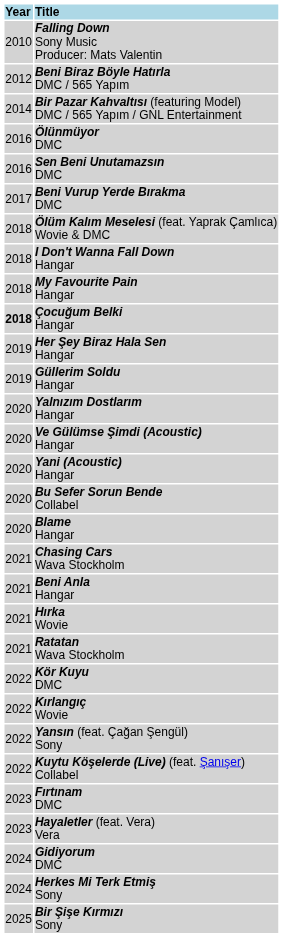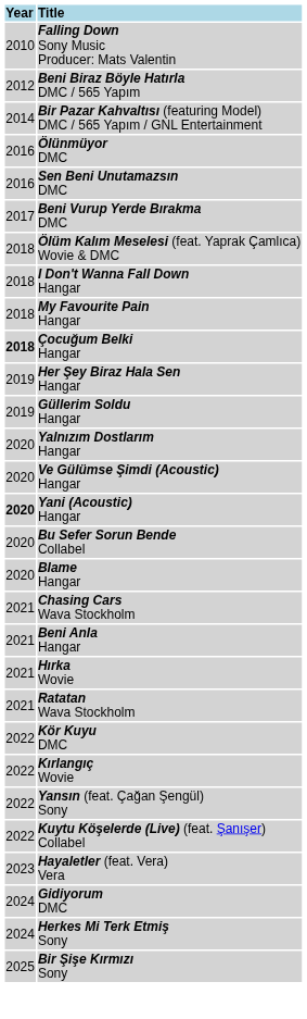 <table border ="0">
 <tr>
 <td bgcolor=lightblue><strong>Year</strong></td>
 <td bgcolor =lightblue><strong>Title</strong></td>
 </tr>
 <tr bgcolor=lightgrey>
 <td>2010</td>
 <td><strong><em>Falling Down</em></strong><br>Sony Music<br>Producer: Mats Valentin</td>
 </tr>
 <tr bgcolor=lightgrey>
 <td>2012</td>
 <td><strong><em>Beni Biraz Böyle Hatırla</em></strong><br>DMC / 565 Yapım</td>
 </tr>
 <tr bgcolor=lightgrey>
 <td>2014</td>
 <td><strong><em>Bir Pazar Kahvaltısı</em></strong> (featuring Model)<br>DMC / 565 Yapım / GNL Entertainment</td>
 </tr>
 <tr bgcolor=lightgrey>
 <td>2016</td>
 <td><strong><em>Ölünmüyor</em></strong> <br>DMC</td>
 </tr>
 <tr bgcolor=lightgrey>
 <td>2016</td>
 <td><strong><em>Sen Beni Unutamazsın</em></strong> <br>DMC</td>
 </tr>
 <tr bgcolor=lightgrey>
 <td>2017</td>
 <td><strong><em>Beni Vurup Yerde Bırakma</em></strong> <br>DMC</td>
 </tr>
 <tr bgcolor=lightgrey>
 <td>2018</td>
 <td><strong><em>Ölüm Kalım Meselesi</em></strong> (feat. Yaprak Çamlıca) <br>Wovie & DMC</td>
 </tr>
 <tr bgcolor=lightgrey>
 <td>2018</td>
 <td><strong><em>I Don't Wanna Fall Down</em></strong> <br>Hangar</td>
 </tr>
 <tr bgcolor=lightgrey>
 <td>2018</td>
 <td><strong><em>My Favourite Pain</em></strong> <br>Hangar</td>
 </tr>
 <tr bgcolor=lightgrey>
 <td><strong>2018</strong></td>
 <td><strong><em>Çocuğum Belki</em></strong> <br>Hangar</td>
 </tr>
 <tr bgcolor=lightgrey>
 <td>2019</td>
 <td><strong><em>Her Şey Biraz Hala Sen</em></strong> <br>Hangar</td>
 </tr>
 <tr bgcolor=lightgrey>
 <td>2019</td>
 <td><strong><em>Güllerim Soldu</em></strong> <br>Hangar</td>
 </tr>
 <tr bgcolor=lightgrey>
 <td>2020</td>
 <td><strong><em>Yalnızım Dostlarım</em></strong> <br>Hangar</td>
 </tr>
 <tr bgcolor=lightgrey>
 <td>2020</td>
 <td><strong><em>Ve Gülümse Şimdi (Acoustic)</em></strong> <br>Hangar</td>
 </tr>
 <tr bgcolor=lightgrey>
-<td>2020</td>
+<td><strong>2020</strong></td>
 <td><strong><em>Yani (Acoustic)</em></strong> <br>Hangar</td>
 </tr>
 <tr bgcolor=lightgrey>
 <td>2020</td>
 <td><strong><em>Bu Sefer Sorun Bende</em></strong> <br>Collabel</td>
 </tr>
 <tr bgcolor=lightgrey>
 <td>2020</td>
 <td><strong><em>Blame</em></strong> <br>Hangar</td>
 </tr>
 <tr bgcolor=lightgrey>
 <td>2021</td>
 <td><strong><em>Chasing Cars</em></strong> <br>Wava Stockholm</td>
 </tr>
 <tr bgcolor=lightgrey>
 <td>2021</td>
 <td><strong><em>Beni Anla</em></strong> <br>Hangar</td>
 </tr>
 <tr bgcolor=lightgrey>
 <td>2021</td>
 <td><strong><em>Hırka</em></strong> <br>Wovie</td>
 </tr>
 <tr bgcolor=lightgrey>
 <td>2021</td>
 <td><strong><em>Ratatan</em></strong> <br>Wava Stockholm</td>
 </tr>
 <tr bgcolor=lightgrey>
 <td>2022</td>
 <td><strong><em>Kör Kuyu</em></strong> <br>DMC</td>
 </tr>
 <tr bgcolor=lightgrey>
 <td>2022</td>
 <td><strong><em>Kırlangıç</em></strong> <br>Wovie</td>
 </tr>
 <tr bgcolor=lightgrey>
 <td>2022</td>
 <td><strong><em>Yansın</em></strong> (feat. Çağan Şengül) <br>Sony</td>
 </tr>
 <tr bgcolor=lightgrey>
 <td>2022</td>
 <td><strong><em>Kuytu Köşelerde (Live)</em></strong> (feat. <a href='#'>Şanışer</a>) <br>Collabel</td>
 </tr>
 <tr bgcolor=lightgrey>
 <td>2023</td>
-<td><strong><em>Fırtınam</em></strong> <br>DMC</td>
-</tr>
-<tr bgcolor=lightgrey>
-<td>2023</td>
 <td><strong><em>Hayaletler</em></strong> (feat. Vera) <br>Vera</td>
 </tr>
 <tr bgcolor=lightgrey>
 <td>2024</td>
 <td><strong><em>Gidiyorum</em></strong> <br>DMC</td>
 </tr>
 <tr bgcolor=lightgrey>
 <td>2024</td>
 <td><strong><em>Herkes Mi Terk Etmiş</em></strong> <br>Sony</td>
 </tr>
 <tr bgcolor=lightgrey>
 <td>2025</td>
 <td><strong><em>Bir Şişe Kırmızı</em></strong> <br>Sony</td>
 </tr>
 </table>
